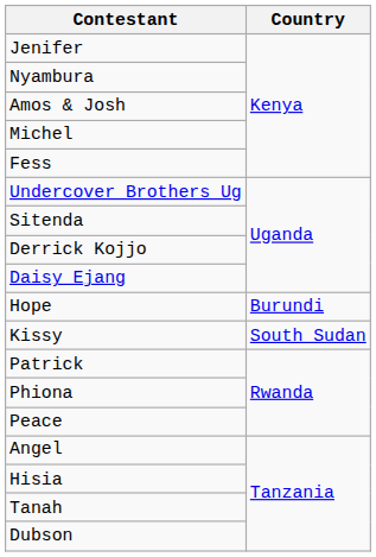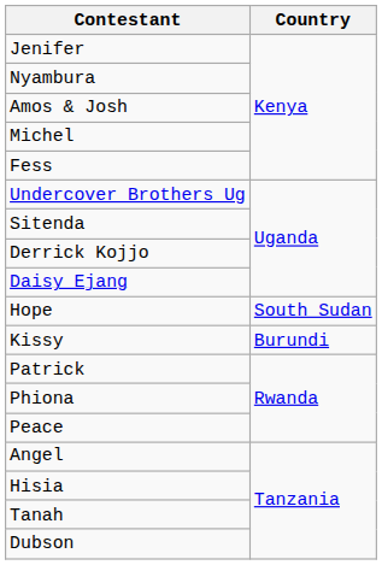 <table class="wikitable">
 <tr>
 <th>Contestant</th>
 <th>Country</th>
 </tr>
 <tr>
 <td>Jenifer</td>
 <td rowspan="5"><a href='#'>Kenya</a></td>
 </tr>
 <tr>
 <td>Nyambura</td>
 </tr>
 <tr>
 <td>Amos & Josh</td>
 </tr>
 <tr>
 <td>Michel</td>
 </tr>
 <tr>
 <td>Fess</td>
 </tr>
 <tr>
 <td><a href='#'>Undercover Brothers Ug</a></td>
 <td rowspan="4"><a href='#'>Uganda</a></td>
 </tr>
 <tr>
 <td>Sitenda</td>
 </tr>
 <tr>
 <td>Derrick Kojjo</td>
 </tr>
 <tr>
 <td><a href='#'>Daisy Ejang</a></td>
 </tr>
 <tr>
 <td>Hope</td>
-<td><a href='#'>Burundi</a></td>
+<td><a href='#'>South Sudan</a></td>
 </tr>
 <tr>
 <td>Kissy</td>
-<td><a href='#'>South Sudan</a></td>
+<td><a href='#'>Burundi</a></td>
 </tr>
 <tr>
 <td>Patrick</td>
 <td rowspan="3"><a href='#'>Rwanda</a></td>
 </tr>
 <tr>
 <td>Phiona</td>
 </tr>
 <tr>
 <td>Peace</td>
 </tr>
 <tr>
 <td>Angel</td>
 <td rowspan="4"><a href='#'>Tanzania</a></td>
 </tr>
 <tr>
 <td>Hisia</td>
 </tr>
 <tr>
 <td>Tanah</td>
 </tr>
 <tr>
 <td>Dubson</td>
 </tr>
 </table>
